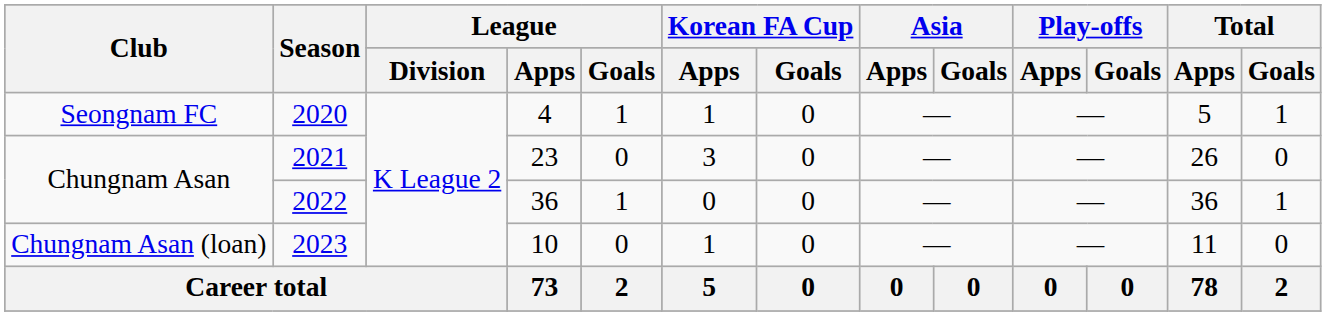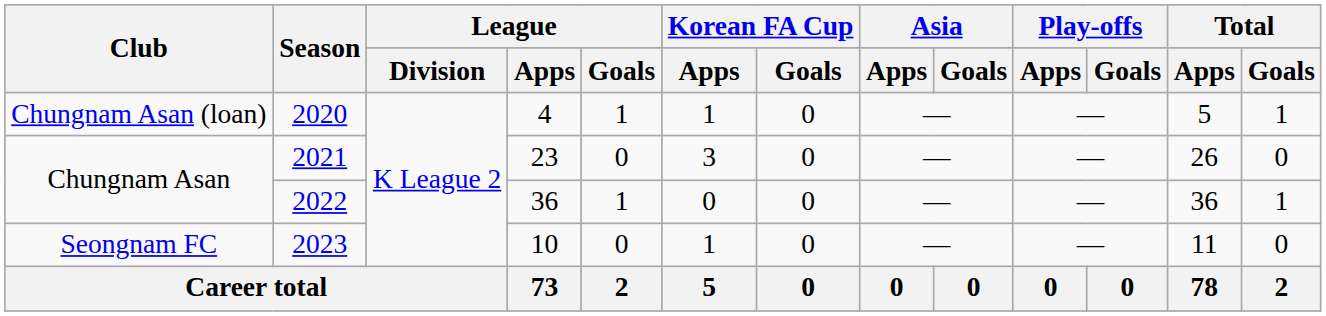 <table class="wikitable" style="text-align:center">
 <tr>
 <th rowspan="2">Club</th>
 <th rowspan="2">Season</th>
 <th colspan="3">League</th>
 <th colspan="2"><a href='#'>Korean FA Cup</a></th>
 <th colspan="2"><a href='#'>Asia</a></th>
 <th colspan="2"><a href='#'>Play-offs</a></th>
 <th colspan="2">Total</th>
 </tr>
 <tr>
 <th>Division</th>
 <th>Apps</th>
 <th>Goals</th>
 <th>Apps</th>
 <th>Goals</th>
 <th>Apps</th>
 <th>Goals</th>
 <th>Apps</th>
 <th>Goals</th>
 <th>Apps</th>
 <th>Goals</th>
 </tr>
 <tr>
-<td><a href='#'>Seongnam FC</a></td>
+<td><a href='#'>Chungnam Asan</a> (loan)</td>
 <td><a href='#'>2020</a></td>
 <td rowspan="4"><a href='#'>K League 2</a></td>
 <td>4</td>
 <td>1</td>
 <td>1</td>
 <td>0</td>
 <td colspan="2">—</td>
 <td colspan="2">—</td>
 <td>5</td>
 <td>1</td>
 </tr>
 <tr>
 <td rowspan="2">Chungnam Asan</td>
 <td><a href='#'>2021</a></td>
 <td>23</td>
 <td>0</td>
 <td>3</td>
 <td>0</td>
 <td colspan="2">—</td>
 <td colspan="2">—</td>
 <td>26</td>
 <td>0</td>
 </tr>
 <tr>
 <td><a href='#'>2022</a></td>
 <td>36</td>
 <td>1</td>
 <td>0</td>
 <td>0</td>
 <td colspan="2">—</td>
 <td colspan="2">—</td>
 <td>36</td>
 <td>1</td>
 </tr>
 <tr>
-<td><a href='#'>Chungnam Asan</a> (loan)</td>
+<td><a href='#'>Seongnam FC</a></td>
 <td><a href='#'>2023</a></td>
 <td>10</td>
 <td>0</td>
 <td>1</td>
 <td>0</td>
 <td colspan="2">—</td>
 <td colspan="2">—</td>
 <td>11</td>
 <td>0</td>
 </tr>
 <tr>
 <th colspan="3">Career total</th>
 <th>73</th>
 <th>2</th>
 <th>5</th>
 <th>0</th>
 <th>0</th>
 <th>0</th>
 <th>0</th>
 <th>0</th>
 <th>78</th>
 <th>2</th>
 </tr>
 </table>
